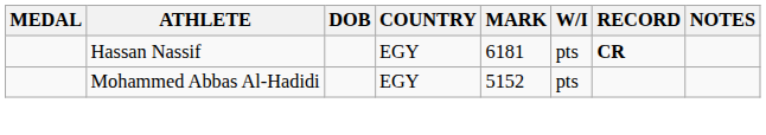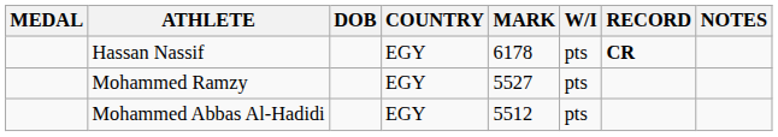 <table class="wikitable">
 <tr>
 <th>MEDAL</th>
 <th>ATHLETE</th>
 <th>DOB</th>
 <th>COUNTRY</th>
 <th>MARK</th>
 <th>W/I</th>
 <th>RECORD</th>
 <th>NOTES</th>
 </tr>
 <tr>
 <td></td>
 <td>Hassan Nassif</td>
 <td></td>
 <td>EGY</td>
-<td>6181</td>
+<td>6178</td>
 <td>pts</td>
 <td><strong>CR</strong></td>
+<td></td>
+</tr>
+<tr>
+<td></td>
+<td>Mohammed Ramzy</td>
+<td></td>
+<td>EGY</td>
+<td>5527</td>
+<td>pts</td>
+<td></td>
 <td></td>
 </tr>
 <tr>
 <td></td>
 <td>Mohammed Abbas Al-Hadidi</td>
 <td></td>
 <td>EGY</td>
-<td>5152</td>
+<td>5512</td>
 <td>pts</td>
 <td></td>
 <td></td>
 </tr>
 </table>
